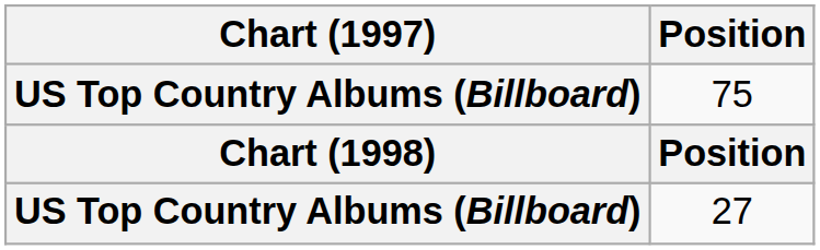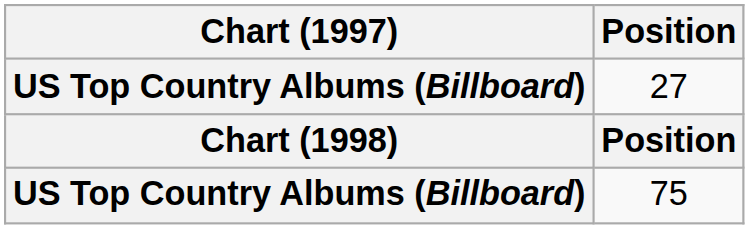 <table class="wikitable plainrowheaders" style="text-align:center">
 <tr>
 <th scope="col">Chart (1997)</th>
 <th scope="col">Position</th>
 </tr>
 <tr>
 <th scope="row">US Top Country Albums (<em>Billboard</em>)</th>
-<td>75</td>
+<td>27</td>
 </tr>
 <tr>
 <th scope="col">Chart (1998)</th>
 <th scope="col">Position</th>
 </tr>
 <tr>
 <th scope="row">US Top Country Albums (<em>Billboard</em>)</th>
-<td>27</td>
+<td>75</td>
 </tr>
 </table>
